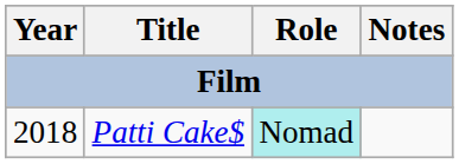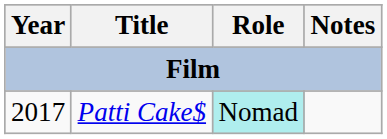 <table class="wikitable">
 <tr>
 <th>Year</th>
 <th>Title</th>
 <th>Role</th>
 <th>Notes</th>
 </tr>
 <tr>
 <th style="background: #b0c4de; text-align: center;" colspan="4">Film</th>
 </tr>
 <tr>
-<td>2018</td>
+<td>2017</td>
 <td><em><a href='#'>Patti Cake$</a></em></td>
 <td style="background: paleturquoise;">Nomad</td>
 <td></td>
 </tr>
 </table>
